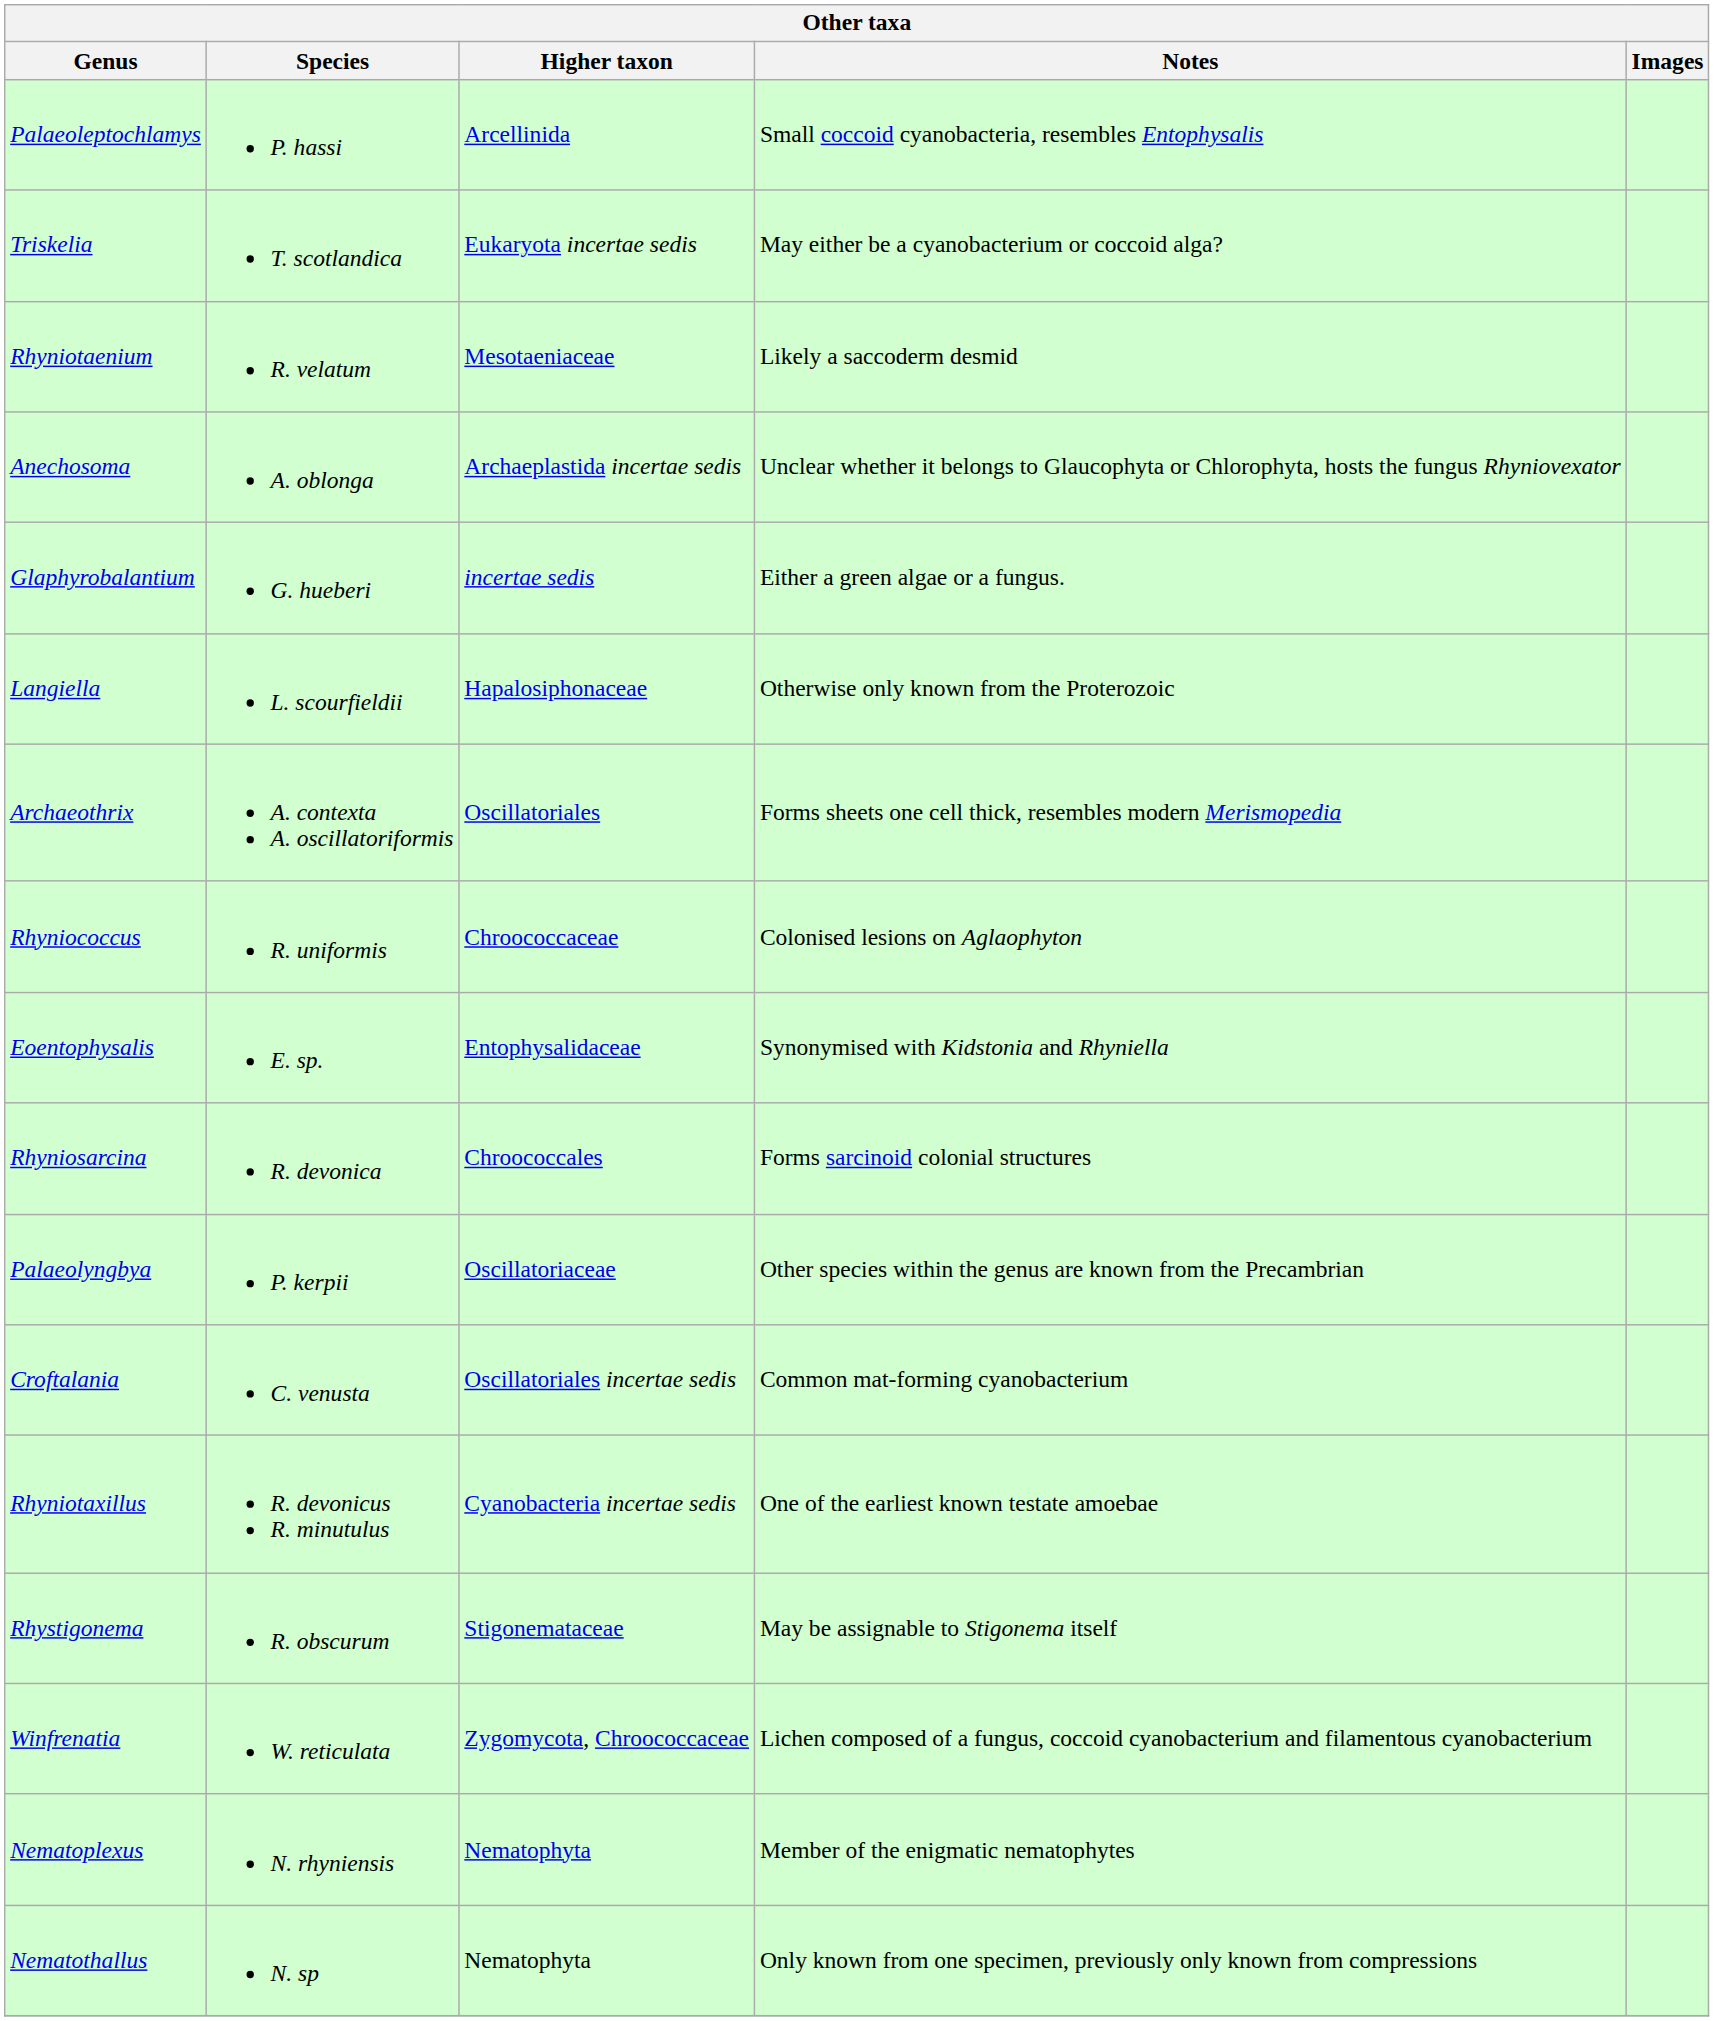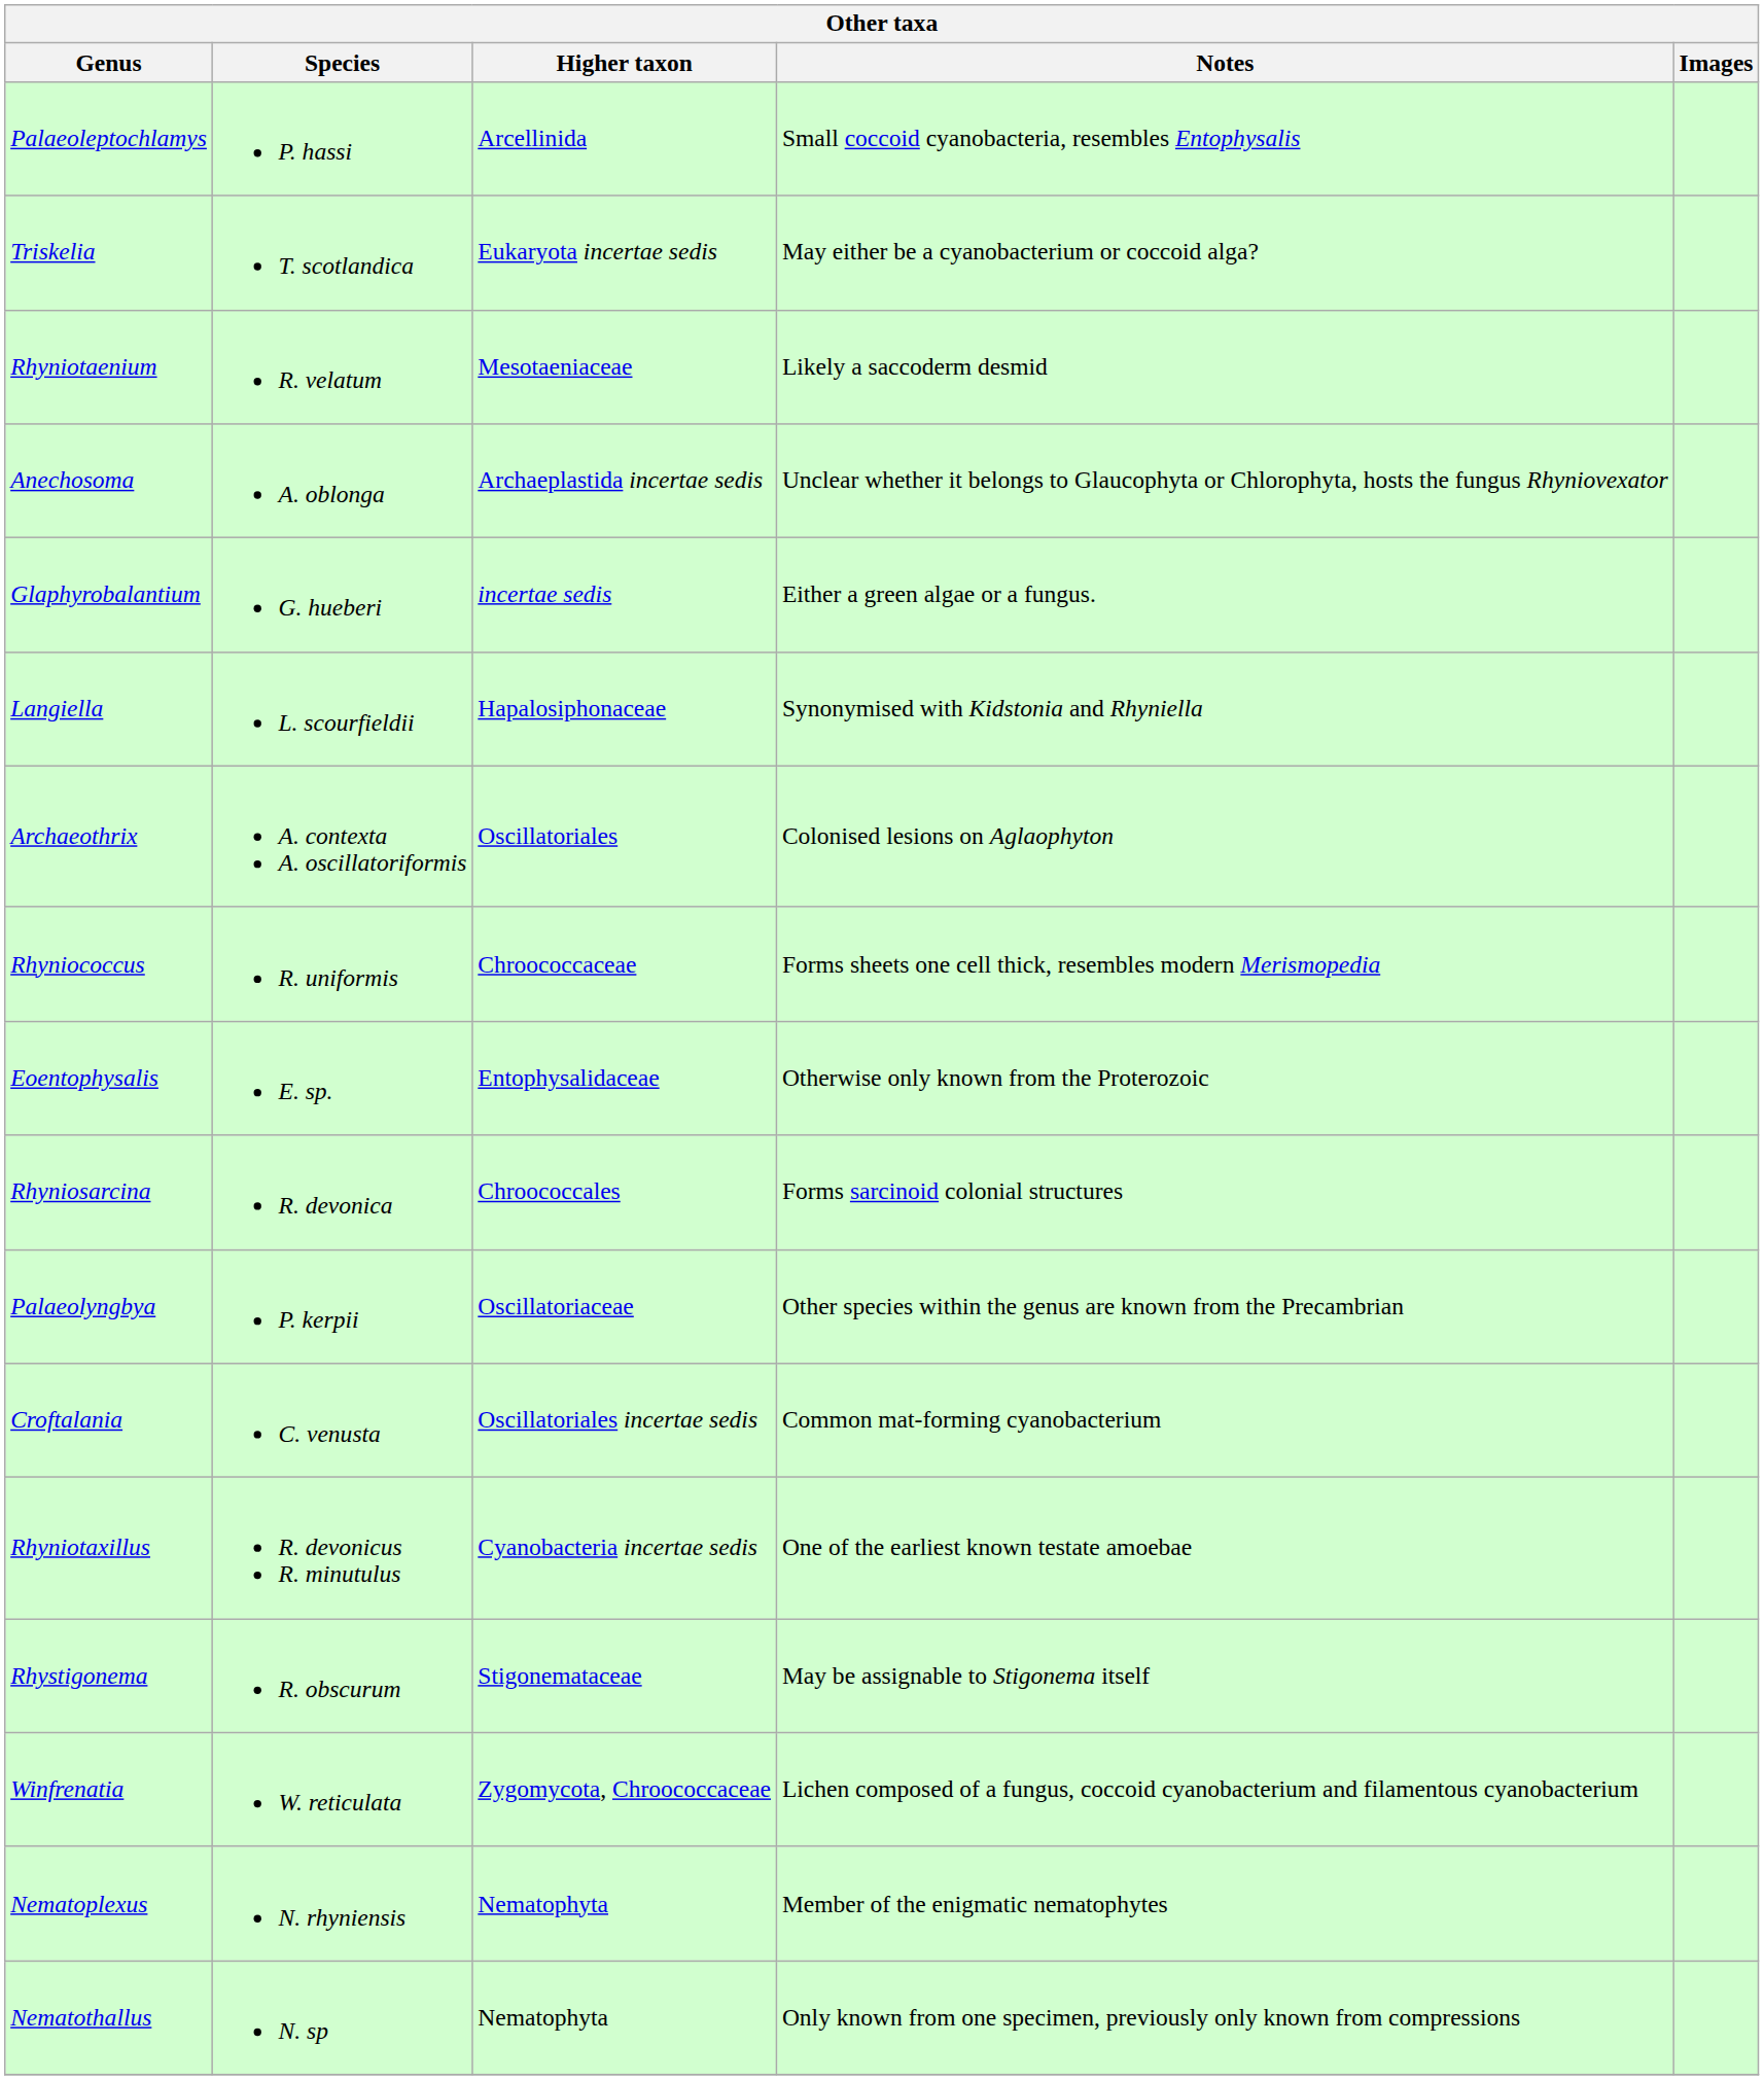 <table class="wikitable sortable mw-collapsible">
 <tr>
 <th colspan="6" align="center">Other taxa</th>
 </tr>
 <tr>
 <th>Genus</th>
 <th>Species</th>
 <th>Higher taxon</th>
 <th>Notes</th>
 <th>Images</th>
 </tr>
 <tr>
 <td style="background:#D1FFCF;"><em><a href='#'>Palaeoleptochlamys</a></em></td>
 <td style="background:#D1FFCF;"><br><ul><li><em>P. hassi</em></li></ul></td>
 <td style="background:#D1FFCF;"><a href='#'>Arcellinida</a></td>
 <td style="background:#D1FFCF;">Small <a href='#'>coccoid</a> cyanobacteria, resembles <em><a href='#'>Entophysalis</a></em></td>
 <td style="background:#D1FFCF;"></td>
 </tr>
 <tr>
 <td style="background:#D1FFCF;"><em><a href='#'>Triskelia</a></em></td>
 <td style="background:#D1FFCF;"><br><ul><li><em>T. scotlandica</em></li></ul></td>
 <td style="background:#D1FFCF;"><a href='#'>Eukaryota</a> <em>incertae sedis</em></td>
 <td style="background:#D1FFCF;">May either be a cyanobacterium or coccoid alga?</td>
 <td style="background:#D1FFCF;"></td>
 </tr>
 <tr>
 <td style="background:#D1FFCF;"><em><a href='#'>Rhyniotaenium</a></em></td>
 <td style="background:#D1FFCF;"><br><ul><li><em>R. velatum</em></li></ul></td>
 <td style="background:#D1FFCF;"><a href='#'>Mesotaeniaceae</a></td>
 <td style="background:#D1FFCF;">Likely a saccoderm desmid</td>
 <td style="background:#D1FFCF;"></td>
 </tr>
 <tr>
 <td style="background:#D1FFCF;"><em><a href='#'>Anechosoma</a></em></td>
 <td style="background:#D1FFCF;"><br><ul><li><em>A. oblonga</em></li></ul></td>
 <td style="background:#D1FFCF;"><a href='#'>Archaeplastida</a> <em>incertae sedis</em></td>
 <td style="background:#D1FFCF;">Unclear whether it belongs to Glaucophyta or Chlorophyta, hosts the fungus <em>Rhyniovexator</em></td>
 <td style="background:#D1FFCF;"></td>
 </tr>
 <tr>
 <td style="background:#D1FFCF;"><em><a href='#'>Glaphyrobalantium</a></em></td>
 <td style="background:#D1FFCF;"><br><ul><li><em>G. hueberi</em></li></ul></td>
 <td style="background:#D1FFCF;"><em><a href='#'>incertae sedis</a></em></td>
 <td style="background:#D1FFCF;">Either a green algae or a fungus.</td>
 <td style="background:#D1FFCF;"></td>
 </tr>
 <tr>
 <td style="background:#D1FFCF;"><em><a href='#'>Langiella</a></em></td>
 <td style="background:#D1FFCF;"><br><ul><li><em>L. scourfieldii</em></li></ul></td>
 <td style="background:#D1FFCF;"><a href='#'>Hapalosiphonaceae</a></td>
-<td style="background:#D1FFCF;">Otherwise only known from the Proterozoic</td>
+<td style="background:#D1FFCF;">Synonymised with <em>Kidstonia</em> and <em>Rhyniella</em></td>
 <td style="background:#D1FFCF;"></td>
 </tr>
 <tr>
 <td style="background:#D1FFCF;"><em><a href='#'>Archaeothrix</a></em></td>
 <td style="background:#D1FFCF;"><br><ul><li><em>A. contexta</em></li><li><em>A. oscillatoriformis</em></li></ul></td>
 <td style="background:#D1FFCF;"><a href='#'>Oscillatoriales</a></td>
-<td style="background:#D1FFCF;">Forms sheets one cell thick, resembles modern <em><a href='#'>Merismopedia</a></em></td>
+<td style="background:#D1FFCF;">Colonised lesions on <em>Aglaophyton</em></td>
 <td style="background:#D1FFCF;"></td>
 </tr>
 <tr>
 <td style="background:#D1FFCF;"><em><a href='#'>Rhyniococcus</a></em></td>
 <td style="background:#D1FFCF;"><br><ul><li><em>R. uniformis</em></li></ul></td>
 <td style="background:#D1FFCF;"><a href='#'>Chroococcaceae</a></td>
-<td style="background:#D1FFCF;">Colonised lesions on <em>Aglaophyton</em></td>
+<td style="background:#D1FFCF;">Forms sheets one cell thick, resembles modern <em><a href='#'>Merismopedia</a></em></td>
 <td style="background:#D1FFCF;"></td>
 </tr>
 <tr>
 <td style="background:#D1FFCF;"><em><a href='#'>Eoentophysalis</a></em></td>
 <td style="background:#D1FFCF;"><br><ul><li><em>E. sp.</em></li></ul></td>
 <td style="background:#D1FFCF;"><a href='#'>Entophysalidaceae</a></td>
-<td style="background:#D1FFCF;">Synonymised with <em>Kidstonia</em> and <em>Rhyniella</em></td>
+<td style="background:#D1FFCF;">Otherwise only known from the Proterozoic</td>
 <td style="background:#D1FFCF;"></td>
 </tr>
 <tr>
 <td style="background:#D1FFCF;"><em><a href='#'>Rhyniosarcina</a></em></td>
 <td style="background:#D1FFCF;"><br><ul><li><em>R. devonica</em></li></ul></td>
 <td style="background:#D1FFCF;"><a href='#'>Chroococcales</a></td>
 <td style="background:#D1FFCF;">Forms <a href='#'>sarcinoid</a> colonial structures</td>
 <td style="background:#D1FFCF;"></td>
 </tr>
 <tr>
 <td style="background:#D1FFCF;"><em><a href='#'>Palaeolyngbya</a></em></td>
 <td style="background:#D1FFCF;"><br><ul><li><em>P. kerpii</em></li></ul></td>
 <td style="background:#D1FFCF;"><a href='#'>Oscillatoriaceae</a></td>
 <td style="background:#D1FFCF;">Other species within the genus are known from the Precambrian</td>
 <td style="background:#D1FFCF;"></td>
 </tr>
 <tr>
 <td style="background:#D1FFCF;"><em><a href='#'>Croftalania</a></em></td>
 <td style="background:#D1FFCF;"><br><ul><li><em>C. venusta</em></li></ul></td>
 <td style="background:#D1FFCF;"><a href='#'>Oscillatoriales</a> <em>incertae sedis</em></td>
 <td style="background:#D1FFCF;">Common mat-forming cyanobacterium</td>
 <td style="background:#D1FFCF;"></td>
 </tr>
 <tr>
 <td style="background:#D1FFCF;"><em><a href='#'>Rhyniotaxillus</a></em></td>
 <td style="background:#D1FFCF;"><br><ul><li><em>R. devonicus</em></li><li><em>R. minutulus</em></li></ul></td>
 <td style="background:#D1FFCF;"><a href='#'>Cyanobacteria</a> <em>incertae sedis</em></td>
 <td style="background:#D1FFCF;">One of the earliest known testate amoebae</td>
 <td style="background:#D1FFCF;"></td>
 </tr>
 <tr>
 <td style="background:#D1FFCF;"><em><a href='#'>Rhystigonema</a></em></td>
 <td style="background:#D1FFCF;"><br><ul><li><em>R. obscurum</em></li></ul></td>
 <td style="background:#D1FFCF;"><a href='#'>Stigonemataceae</a></td>
 <td style="background:#D1FFCF;">May be assignable to <em>Stigonema</em> itself</td>
 <td style="background:#D1FFCF;"></td>
 </tr>
 <tr>
 <td style="background:#D1FFCF;"><em><a href='#'>Winfrenatia</a></em></td>
 <td style="background:#D1FFCF;"><br><ul><li><em>W. reticulata</em></li></ul></td>
 <td style="background:#D1FFCF;"><a href='#'>Zygomycota</a>, <a href='#'>Chroococcaceae</a></td>
 <td style="background:#D1FFCF;">Lichen composed of a fungus, coccoid cyanobacterium and filamentous cyanobacterium</td>
 <td style="background:#D1FFCF;"></td>
 </tr>
 <tr>
 <td style="background:#D1FFCF;"><em><a href='#'>Nematoplexus</a></em></td>
 <td style="background:#D1FFCF;"><br><ul><li><em>N. rhyniensis</em></li></ul></td>
 <td style="background:#D1FFCF;"><a href='#'>Nematophyta</a></td>
 <td style="background:#D1FFCF;">Member of the enigmatic nematophytes</td>
 <td style="background:#D1FFCF;"></td>
 </tr>
 <tr>
 <td style="background:#D1FFCF;"><em><a href='#'>Nematothallus</a></em></td>
 <td style="background:#D1FFCF;"><br><ul><li><em>N. sp</em></li></ul></td>
 <td style="background:#D1FFCF;">Nematophyta</td>
 <td style="background:#D1FFCF;">Only known from one specimen, previously only known from compressions</td>
 <td style="background:#D1FFCF;"></td>
 </tr>
 <tr>
 </tr>
 </table>
